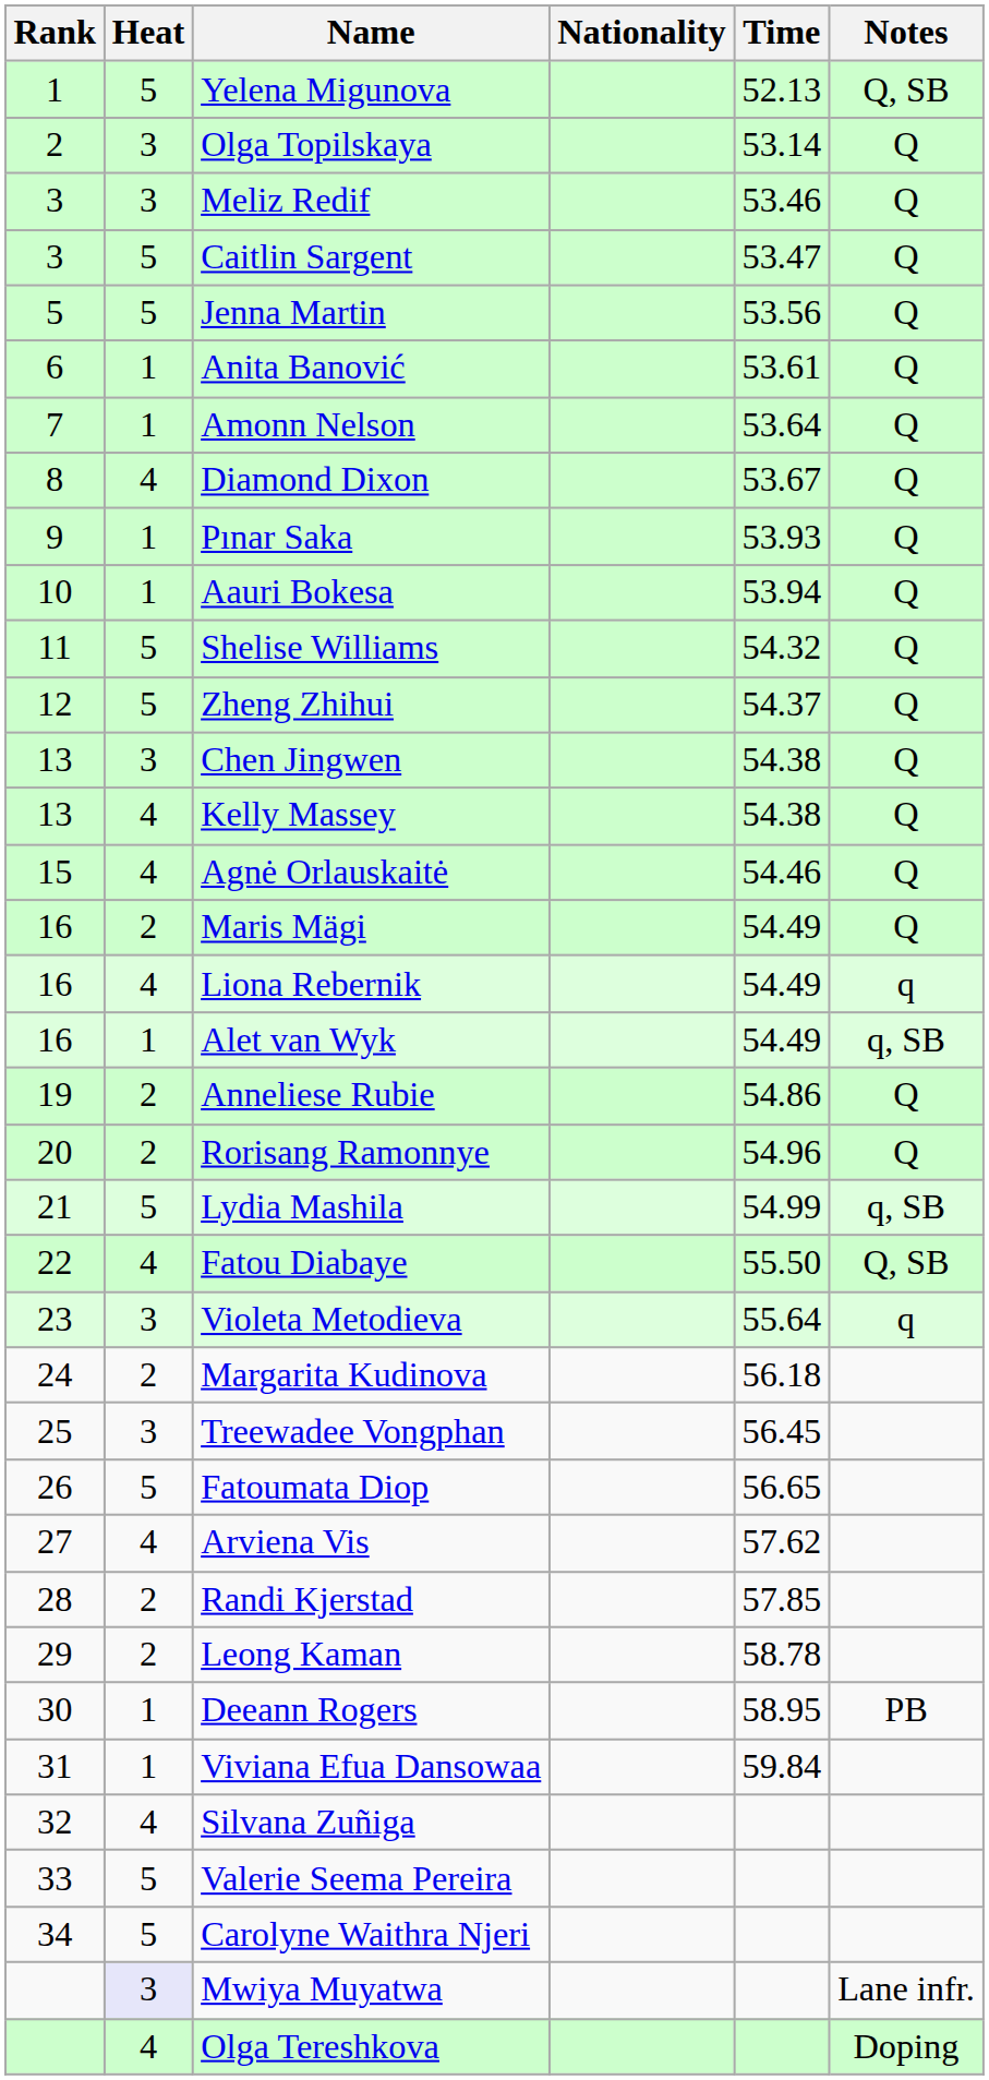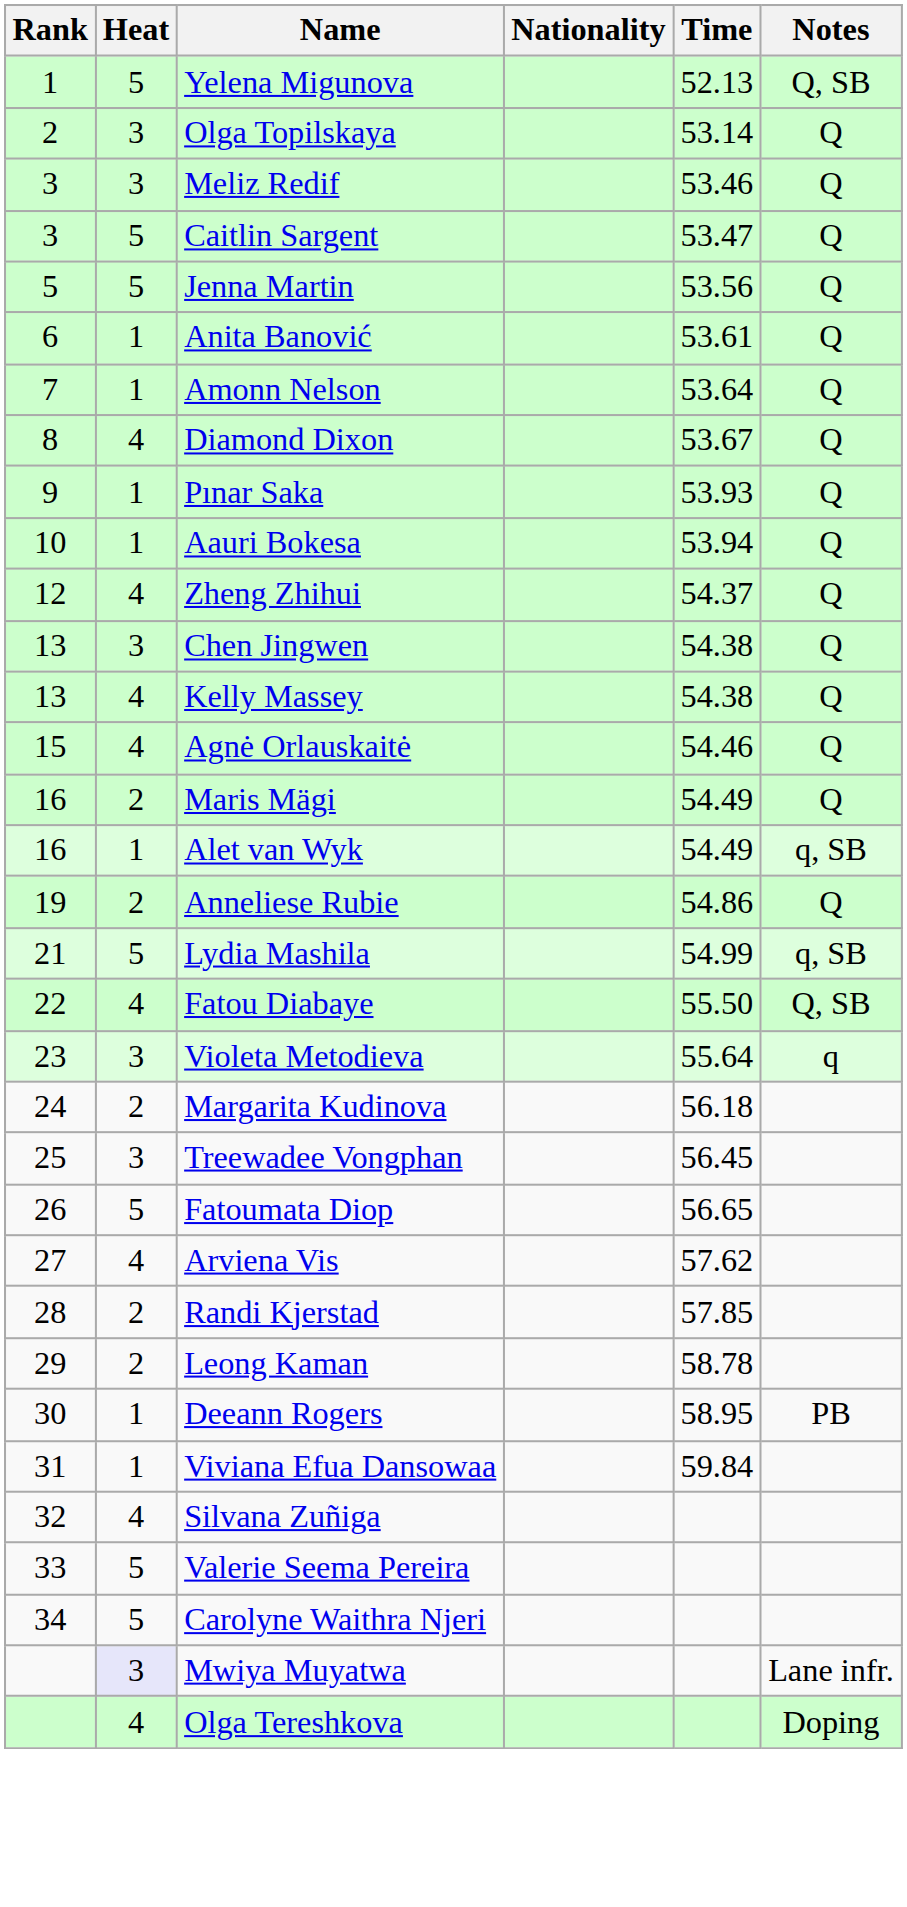 <table class="wikitable sortable" style="text-align:center">
 <tr>
 <th>Rank</th>
 <th>Heat</th>
 <th>Name</th>
 <th>Nationality</th>
 <th>Time</th>
 <th>Notes</th>
 </tr>
 <tr bgcolor=ccffcc>
 <td>1</td>
 <td>5</td>
 <td align=left><a href='#'>Yelena Migunova</a></td>
 <td align=left></td>
 <td>52.13</td>
 <td>Q, SB</td>
 </tr>
 <tr bgcolor=ccffcc>
 <td>2</td>
 <td>3</td>
 <td align=left><a href='#'>Olga Topilskaya</a></td>
 <td align=left></td>
 <td>53.14</td>
 <td>Q</td>
 </tr>
 <tr bgcolor=ccffcc>
 <td>3</td>
 <td>3</td>
 <td align=left><a href='#'>Meliz Redif</a></td>
 <td align=left></td>
 <td>53.46</td>
 <td>Q</td>
 </tr>
 <tr bgcolor=ccffcc>
 <td>3</td>
 <td>5</td>
 <td align=left><a href='#'>Caitlin Sargent</a></td>
 <td align=left></td>
 <td>53.47</td>
 <td>Q</td>
 </tr>
 <tr bgcolor=ccffcc>
 <td>5</td>
 <td>5</td>
 <td align=left><a href='#'>Jenna Martin</a></td>
 <td align=left></td>
 <td>53.56</td>
 <td>Q</td>
 </tr>
 <tr bgcolor=ccffcc>
 <td>6</td>
 <td>1</td>
 <td align=left><a href='#'>Anita Banović</a></td>
 <td align=left></td>
 <td>53.61</td>
 <td>Q</td>
 </tr>
 <tr bgcolor=ccffcc>
 <td>7</td>
 <td>1</td>
 <td align=left><a href='#'>Amonn Nelson</a></td>
 <td align=left></td>
 <td>53.64</td>
 <td>Q</td>
 </tr>
 <tr bgcolor=ccffcc>
 <td>8</td>
 <td>4</td>
 <td align=left><a href='#'>Diamond Dixon</a></td>
 <td align=left></td>
 <td>53.67</td>
 <td>Q</td>
 </tr>
 <tr bgcolor=ccffcc>
 <td>9</td>
 <td>1</td>
 <td align=left><a href='#'>Pınar Saka</a></td>
 <td align=left></td>
 <td>53.93</td>
 <td>Q</td>
 </tr>
 <tr bgcolor=ccffcc>
 <td>10</td>
 <td>1</td>
 <td align=left><a href='#'>Aauri Bokesa</a></td>
 <td align=left></td>
 <td>53.94</td>
 <td>Q</td>
 </tr>
 <tr bgcolor=ccffcc>
-<td>11</td>
-<td>5</td>
-<td align=left><a href='#'>Shelise Williams</a></td>
-<td align=left></td>
-<td>54.32</td>
-<td>Q</td>
-</tr>
-<tr bgcolor=ccffcc>
 <td>12</td>
-<td>5</td>
+<td>4</td>
 <td align=left><a href='#'>Zheng Zhihui</a></td>
 <td align=left></td>
 <td>54.37</td>
 <td>Q</td>
 </tr>
 <tr bgcolor=ccffcc>
 <td>13</td>
 <td>3</td>
 <td align=left><a href='#'>Chen Jingwen</a></td>
 <td align=left></td>
 <td>54.38</td>
 <td>Q</td>
 </tr>
 <tr bgcolor=ccffcc>
 <td>13</td>
 <td>4</td>
 <td align=left><a href='#'>Kelly Massey</a></td>
 <td align=left></td>
 <td>54.38</td>
 <td>Q</td>
 </tr>
 <tr bgcolor=ccffcc>
 <td>15</td>
 <td>4</td>
 <td align=left><a href='#'>Agnė Orlauskaitė</a></td>
 <td align=left></td>
 <td>54.46</td>
 <td>Q</td>
 </tr>
 <tr bgcolor=ccffcc>
 <td>16</td>
 <td>2</td>
 <td align=left><a href='#'>Maris Mägi</a></td>
 <td align=left></td>
 <td>54.49</td>
 <td>Q</td>
 </tr>
 <tr bgcolor=ddffdd>
 <td>16</td>
-<td>4</td>
-<td align=left><a href='#'>Liona Rebernik</a></td>
-<td align=left></td>
-<td>54.49</td>
-<td>q</td>
-</tr>
-<tr bgcolor=ddffdd>
-<td>16</td>
 <td>1</td>
 <td align=left><a href='#'>Alet van Wyk</a></td>
 <td align=left></td>
 <td>54.49</td>
 <td>q, SB</td>
 </tr>
 <tr bgcolor=ccffcc>
 <td>19</td>
 <td>2</td>
 <td align=left><a href='#'>Anneliese Rubie</a></td>
 <td align=left></td>
 <td>54.86</td>
-<td>Q</td>
-</tr>
-<tr bgcolor=ccffcc>
-<td>20</td>
-<td>2</td>
-<td align=left><a href='#'>Rorisang Ramonnye</a></td>
-<td align=left></td>
-<td>54.96</td>
 <td>Q</td>
 </tr>
 <tr bgcolor=ddffdd>
 <td>21</td>
 <td>5</td>
 <td align=left><a href='#'>Lydia Mashila</a></td>
 <td align=left></td>
 <td>54.99</td>
 <td>q, SB</td>
 </tr>
 <tr bgcolor=ccffcc>
 <td>22</td>
 <td>4</td>
 <td align=left><a href='#'>Fatou Diabaye</a></td>
 <td align=left></td>
 <td>55.50</td>
 <td>Q, SB</td>
 </tr>
 <tr bgcolor=ddffdd>
 <td>23</td>
 <td>3</td>
 <td align=left><a href='#'>Violeta Metodieva</a></td>
 <td align=left></td>
 <td>55.64</td>
 <td>q</td>
 </tr>
 <tr>
 <td>24</td>
 <td>2</td>
 <td align=left><a href='#'>Margarita Kudinova</a></td>
 <td align=left></td>
 <td>56.18</td>
 <td></td>
 </tr>
 <tr>
 <td>25</td>
 <td>3</td>
 <td align=left><a href='#'>Treewadee Vongphan</a></td>
 <td align=left></td>
 <td>56.45</td>
 <td></td>
 </tr>
 <tr>
 <td>26</td>
 <td>5</td>
 <td align=left><a href='#'>Fatoumata Diop</a></td>
 <td align=left></td>
 <td>56.65</td>
 <td></td>
 </tr>
 <tr>
 <td>27</td>
 <td>4</td>
 <td align=left><a href='#'>Arviena Vis</a></td>
 <td align=left></td>
 <td>57.62</td>
 <td></td>
 </tr>
 <tr>
 <td>28</td>
 <td>2</td>
 <td align=left><a href='#'>Randi Kjerstad</a></td>
 <td align=left></td>
 <td>57.85</td>
 <td></td>
 </tr>
 <tr>
 <td>29</td>
 <td>2</td>
 <td align=left><a href='#'>Leong Kaman</a></td>
 <td align=left></td>
 <td>58.78</td>
 <td></td>
 </tr>
 <tr>
 <td>30</td>
 <td>1</td>
 <td align=left><a href='#'>Deeann Rogers</a></td>
 <td align=left></td>
 <td>58.95</td>
 <td>PB</td>
 </tr>
 <tr>
 <td>31</td>
 <td>1</td>
 <td align=left><a href='#'>Viviana Efua Dansowaa</a></td>
 <td align=left></td>
 <td>59.84</td>
 <td></td>
 </tr>
 <tr>
 <td>32</td>
 <td>4</td>
 <td align=left><a href='#'>Silvana Zuñiga</a></td>
 <td align=left></td>
 <td></td>
 <td></td>
 </tr>
 <tr>
 <td>33</td>
 <td>5</td>
 <td align=left><a href='#'>Valerie Seema Pereira</a></td>
 <td align=left></td>
 <td></td>
 <td></td>
 </tr>
 <tr>
 <td>34</td>
 <td>5</td>
 <td align=left><a href='#'>Carolyne Waithra Njeri</a></td>
 <td align=left></td>
 <td></td>
 <td></td>
 </tr>
 <tr>
 <td></td>
 <td style="background: lavender;">3</td>
 <td align=left><a href='#'>Mwiya Muyatwa</a></td>
 <td align=left></td>
 <td></td>
 <td>Lane infr.</td>
 </tr>
 <tr bgcolor=ccffcc>
 <td></td>
 <td>4</td>
 <td align=left><a href='#'>Olga Tereshkova</a></td>
 <td align=left></td>
 <td></td>
 <td>Doping</td>
 </tr>
 </table>
